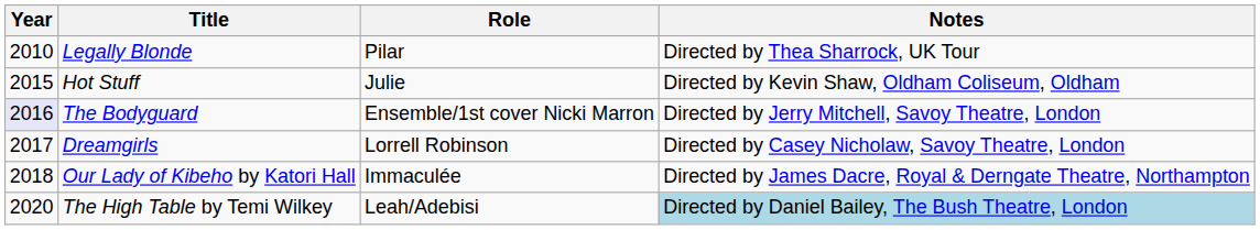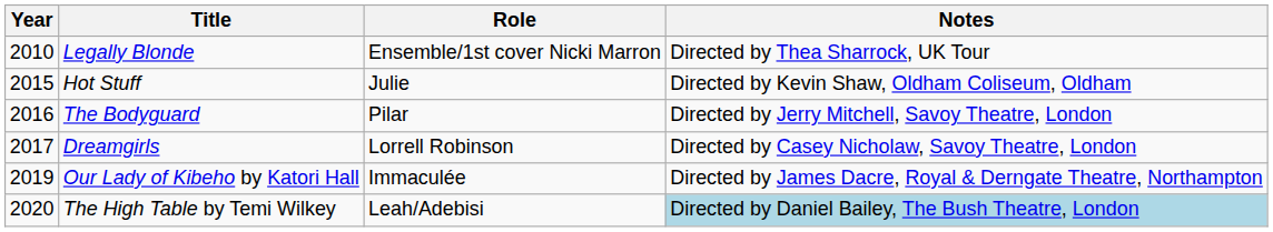 <table class="wikitable sortable">
 <tr>
 <th>Year</th>
 <th>Title</th>
 <th>Role</th>
 <th class="unsortable">Notes</th>
 </tr>
 <tr>
 <td>2010</td>
 <td><em><a href='#'>Legally Blonde</a></em></td>
-<td>Pilar</td>
+<td>Ensemble/1st cover Nicki Marron</td>
 <td>Directed by <a href='#'>Thea Sharrock</a>, UK Tour</td>
 </tr>
 <tr>
 <td>2015</td>
 <td><em>Hot Stuff</em></td>
 <td>Julie</td>
 <td>Directed by Kevin Shaw, <a href='#'>Oldham Coliseum</a>, <a href='#'>Oldham</a></td>
 </tr>
 <tr>
-<td style="background: lavender;">2016</td>
+<td>2016</td>
 <td><em><a href='#'>The Bodyguard</a></em></td>
-<td>Ensemble/1st cover Nicki Marron</td>
+<td>Pilar</td>
 <td>Directed by <a href='#'>Jerry Mitchell</a>, <a href='#'>Savoy Theatre</a>, <a href='#'>London</a></td>
 </tr>
 <tr>
 <td>2017</td>
 <td><em><a href='#'>Dreamgirls</a></em></td>
 <td>Lorrell Robinson</td>
 <td>Directed by <a href='#'>Casey Nicholaw</a>, <a href='#'>Savoy Theatre</a>, <a href='#'>London</a></td>
 </tr>
 <tr>
-<td>2018</td>
+<td>2019</td>
 <td><em><a href='#'>Our Lady of Kibeho</a></em> by <a href='#'>Katori Hall</a></td>
 <td>Immaculée</td>
 <td>Directed by <a href='#'>James Dacre</a>, <a href='#'>Royal & Derngate Theatre</a>, <a href='#'>Northampton</a></td>
 </tr>
 <tr>
 <td>2020</td>
 <td><em>The High Table</em> by Temi Wilkey</td>
 <td>Leah/Adebisi</td>
 <td style="background: lightblue;">Directed by Daniel Bailey, <a href='#'>The Bush Theatre</a>, <a href='#'>London</a></td>
 </tr>
 </table>
